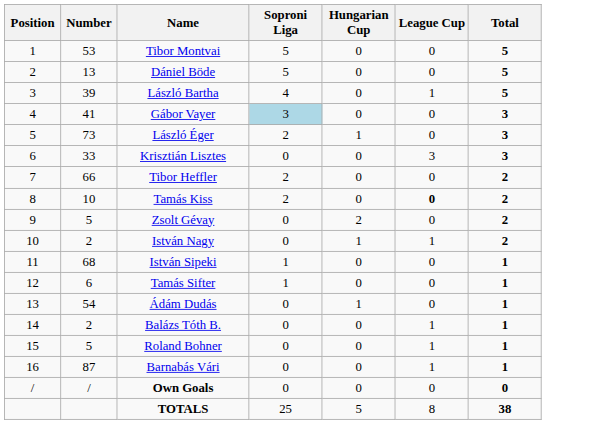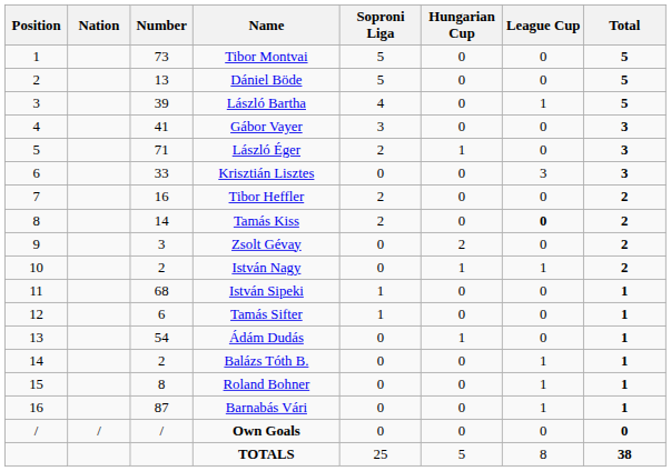 <table class="wikitable" style="font-size: 95%; text-align: center;">
 <tr>
 <th width=60>Position</th>
+<th width=60>Nation</th>
 <th width=60>Number</th>
 <th width=150>Name</th>
 <th width=80>Soproni Liga</th>
 <th width=80>Hungarian Cup</th>
 <th width=80>League Cup</th>
 <th width=80>Total</th>
 </tr>
 <tr>
 <td>1</td>
-<td>53</td>
+<td></td>
+<td>73</td>
 <td><a href='#'>Tibor Montvai</a></td>
 <td>5</td>
 <td>0</td>
 <td>0</td>
 <td><strong>5</strong></td>
 </tr>
 <tr>
 <td>2</td>
+<td></td>
 <td>13</td>
 <td><a href='#'>Dániel Böde</a></td>
 <td>5</td>
 <td>0</td>
 <td>0</td>
 <td><strong>5</strong></td>
 </tr>
 <tr>
 <td>3</td>
+<td></td>
 <td>39</td>
 <td><a href='#'>László Bartha</a></td>
 <td>4</td>
 <td>0</td>
 <td>1</td>
 <td><strong>5</strong></td>
 </tr>
 <tr>
 <td>4</td>
+<td></td>
 <td>41</td>
 <td><a href='#'>Gábor Vayer</a></td>
-<td style="background: lightblue;">3</td>
+<td>3</td>
 <td>0</td>
 <td>0</td>
 <td><strong>3</strong></td>
 </tr>
 <tr>
 <td>5</td>
-<td>73</td>
+<td></td>
+<td>71</td>
 <td><a href='#'>László Éger</a></td>
 <td>2</td>
 <td>1</td>
 <td>0</td>
 <td><strong>3</strong></td>
 </tr>
 <tr>
 <td>6</td>
+<td></td>
 <td>33</td>
 <td><a href='#'>Krisztián Lisztes</a></td>
 <td>0</td>
 <td>0</td>
 <td>3</td>
 <td><strong>3</strong></td>
 </tr>
 <tr>
 <td>7</td>
-<td>66</td>
+<td></td>
+<td>16</td>
 <td><a href='#'>Tibor Heffler</a></td>
 <td>2</td>
 <td>0</td>
 <td>0</td>
 <td><strong>2</strong></td>
 </tr>
 <tr>
 <td>8</td>
-<td>10</td>
+<td></td>
+<td>14</td>
 <td><a href='#'>Tamás Kiss</a></td>
 <td>2</td>
 <td>0</td>
 <td><strong>0</strong></td>
 <td><strong>2</strong></td>
 </tr>
 <tr>
 <td>9</td>
-<td>5</td>
+<td></td>
+<td>3</td>
 <td><a href='#'>Zsolt Gévay</a></td>
 <td>0</td>
 <td>2</td>
 <td>0</td>
 <td><strong>2</strong></td>
 </tr>
 <tr>
 <td>10</td>
+<td></td>
 <td>2</td>
 <td><a href='#'>István Nagy</a></td>
 <td>0</td>
 <td>1</td>
 <td>1</td>
 <td><strong>2</strong></td>
 </tr>
 <tr>
 <td>11</td>
+<td></td>
 <td>68</td>
 <td><a href='#'>István Sipeki</a></td>
 <td>1</td>
 <td>0</td>
 <td>0</td>
 <td><strong>1</strong></td>
 </tr>
 <tr>
 <td>12</td>
+<td></td>
 <td>6</td>
 <td><a href='#'>Tamás Sifter</a></td>
 <td>1</td>
 <td>0</td>
 <td>0</td>
 <td><strong>1</strong></td>
 </tr>
 <tr>
 <td>13</td>
+<td></td>
 <td>54</td>
 <td><a href='#'>Ádám Dudás</a></td>
 <td>0</td>
 <td>1</td>
 <td>0</td>
 <td><strong>1</strong></td>
 </tr>
 <tr>
 <td>14</td>
+<td></td>
 <td>2</td>
 <td><a href='#'>Balázs Tóth B.</a></td>
 <td>0</td>
 <td>0</td>
 <td>1</td>
 <td><strong>1</strong></td>
 </tr>
 <tr>
 <td>15</td>
-<td>5</td>
+<td></td>
+<td>8</td>
 <td><a href='#'>Roland Bohner</a></td>
 <td>0</td>
 <td>0</td>
 <td>1</td>
 <td><strong>1</strong></td>
 </tr>
 <tr>
 <td>16</td>
+<td></td>
 <td>87</td>
 <td><a href='#'>Barnabás Vári</a></td>
 <td>0</td>
 <td>0</td>
 <td>1</td>
 <td><strong>1</strong></td>
 </tr>
 <tr>
+<td>/</td>
 <td>/</td>
 <td>/</td>
 <td><strong>Own Goals</strong></td>
 <td>0</td>
 <td>0</td>
 <td>0</td>
 <td><strong>0</strong></td>
 </tr>
 <tr>
 <td></td>
 <td></td>
+<td></td>
 <td><strong>TOTALS</strong></td>
 <td>25</td>
 <td>5</td>
 <td>8</td>
 <td><strong>38</strong></td>
 </tr>
 </table>
